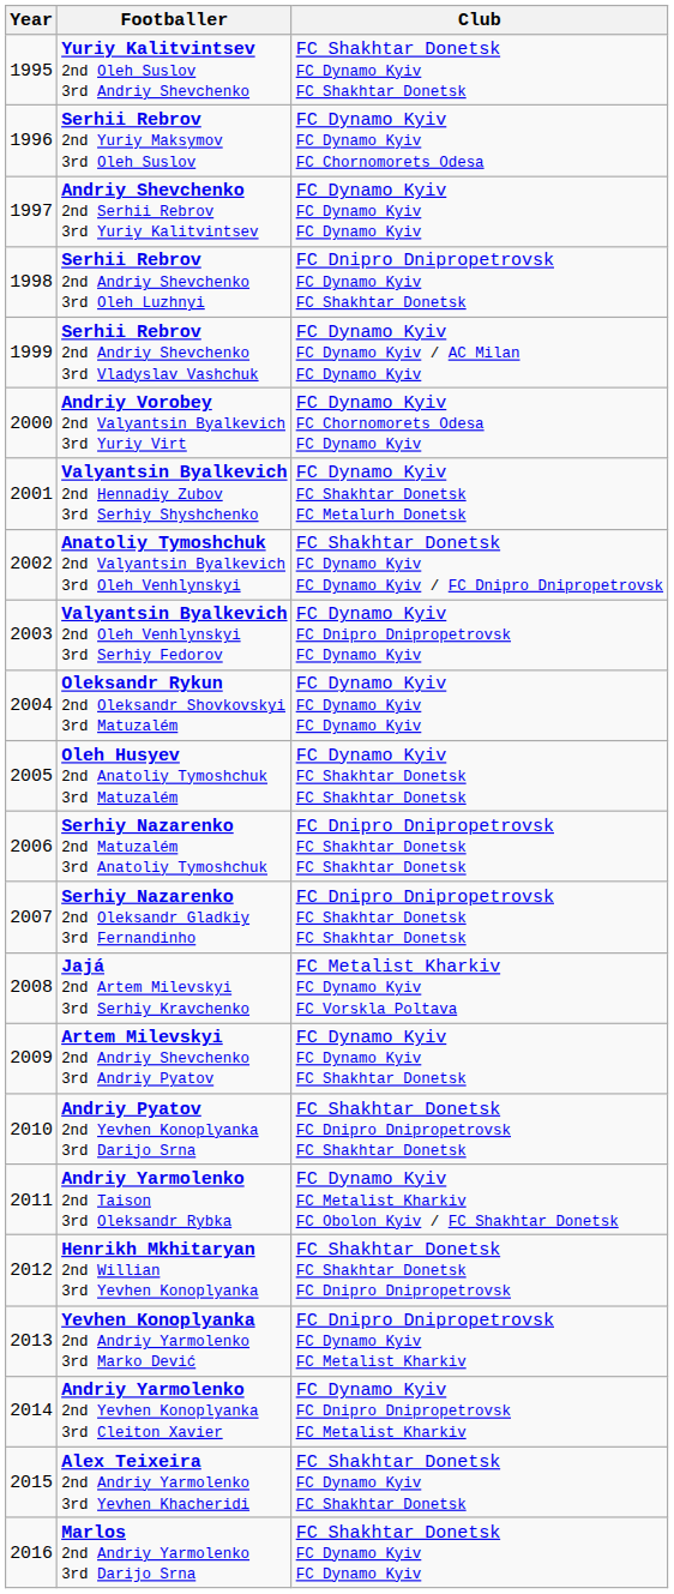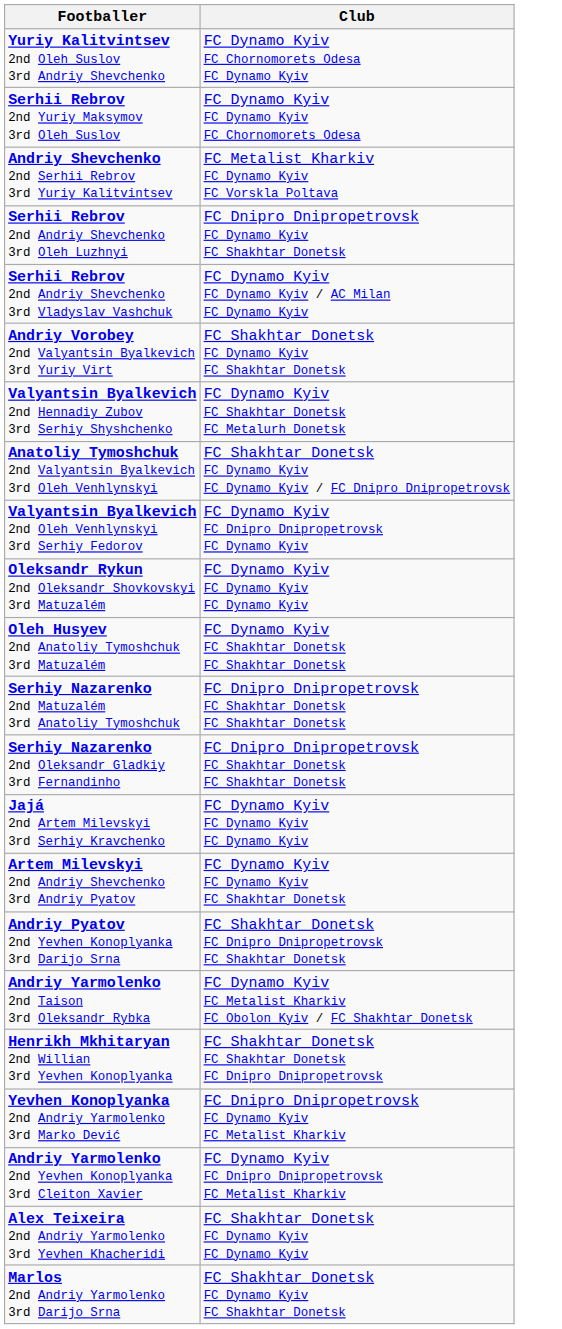 <table class="wikitable" | border="1" cellspacing="0" cellpadding="4">
 <tr>
-<th>Year</th>
 <th>Footballer</th>
 <th>Club</th>
 </tr>
 <tr>
-<td>1995</td>
 <td> <strong><a href='#'>Yuriy Kalitvintsev</a></strong><br><small> 2nd <a href='#'>Oleh Suslov</a><br> 3rd <a href='#'>Andriy Shevchenko</a></small></td>
-<td><a href='#'>FC Shakhtar Donetsk</a><br><small><a href='#'>FC Dynamo Kyiv</a><br><a href='#'>FC Shakhtar Donetsk</a></small></td>
+<td><a href='#'>FC Dynamo Kyiv</a><br><small><a href='#'>FC Chornomorets Odesa</a><br><a href='#'>FC Dynamo Kyiv</a></small></td>
 </tr>
 <tr>
-<td>1996</td>
 <td> <strong><a href='#'>Serhii Rebrov</a></strong><br><small> 2nd <a href='#'>Yuriy Maksymov</a><br> 3rd <a href='#'>Oleh Suslov</a></small></td>
 <td><a href='#'>FC Dynamo Kyiv</a><br><small><a href='#'>FC Dynamo Kyiv</a><br><a href='#'>FC Chornomorets Odesa</a></small></td>
 </tr>
 <tr>
-<td>1997</td>
 <td> <strong><a href='#'>Andriy Shevchenko</a></strong><br><small> 2nd <a href='#'>Serhii Rebrov</a><br> 3rd <a href='#'>Yuriy Kalitvintsev</a></small></td>
-<td><a href='#'>FC Dynamo Kyiv</a><br><small><a href='#'>FC Dynamo Kyiv</a><br><a href='#'>FC Dynamo Kyiv</a></small></td>
+<td><a href='#'>FC Metalist Kharkiv</a><br><small><a href='#'>FC Dynamo Kyiv</a><br><a href='#'>FC Vorskla Poltava</a></small></td>
 </tr>
 <tr>
-<td>1998</td>
 <td> <strong><a href='#'>Serhii Rebrov</a></strong><br><small> 2nd <a href='#'>Andriy Shevchenko</a><br> 3rd <a href='#'>Oleh Luzhnyi</a></small></td>
 <td><a href='#'>FC Dnipro Dnipropetrovsk</a><br><small><a href='#'>FC Dynamo Kyiv</a><br><a href='#'>FC Shakhtar Donetsk</a></small></td>
 </tr>
 <tr>
-<td>1999</td>
 <td> <strong><a href='#'>Serhii Rebrov</a></strong><br><small> 2nd <a href='#'>Andriy Shevchenko</a><br> 3rd <a href='#'>Vladyslav Vashchuk</a></small></td>
 <td><a href='#'>FC Dynamo Kyiv</a><br><small><a href='#'>FC Dynamo Kyiv</a> / <a href='#'>AC Milan</a><br><a href='#'>FC Dynamo Kyiv</a></small></td>
 </tr>
 <tr>
-<td>2000</td>
 <td> <strong><a href='#'>Andriy Vorobey</a></strong><br><small> 2nd <a href='#'>Valyantsin Byalkevich</a><br> 3rd <a href='#'>Yuriy Virt</a></small></td>
-<td><a href='#'>FC Dynamo Kyiv</a><br><small><a href='#'>FC Chornomorets Odesa</a><br><a href='#'>FC Dynamo Kyiv</a></small></td>
+<td><a href='#'>FC Shakhtar Donetsk</a><br><small><a href='#'>FC Dynamo Kyiv</a><br><a href='#'>FC Shakhtar Donetsk</a></small></td>
 </tr>
 <tr>
-<td>2001</td>
 <td> <strong><a href='#'>Valyantsin Byalkevich</a></strong><br><small> 2nd <a href='#'>Hennadiy Zubov</a><br> 3rd <a href='#'>Serhiy Shyshchenko</a></small></td>
 <td><a href='#'>FC Dynamo Kyiv</a><br><small><a href='#'>FC Shakhtar Donetsk</a><br><a href='#'>FC Metalurh Donetsk</a></small></td>
 </tr>
 <tr>
-<td>2002</td>
 <td> <strong><a href='#'>Anatoliy Tymoshchuk</a></strong><br><small> 2nd <a href='#'>Valyantsin Byalkevich</a><br> 3rd <a href='#'>Oleh Venhlynskyi</a></small></td>
 <td><a href='#'>FC Shakhtar Donetsk</a><br><small><a href='#'>FC Dynamo Kyiv</a><br><a href='#'>FC Dynamo Kyiv</a> / <a href='#'>FC Dnipro Dnipropetrovsk</a></small></td>
 </tr>
 <tr>
-<td>2003</td>
 <td> <strong><a href='#'>Valyantsin Byalkevich</a></strong><br><small> 2nd <a href='#'>Oleh Venhlynskyi</a><br> 3rd <a href='#'>Serhiy Fedorov</a></small></td>
 <td><a href='#'>FC Dynamo Kyiv</a><br><small><a href='#'>FC Dnipro Dnipropetrovsk</a><br><a href='#'>FC Dynamo Kyiv</a></small></td>
 </tr>
 <tr>
-<td>2004</td>
 <td> <strong><a href='#'>Oleksandr Rykun</a></strong><br><small> 2nd <a href='#'>Oleksandr Shovkovskyi</a><br> 3rd <a href='#'>Matuzalém</a></small></td>
 <td><a href='#'>FC Dynamo Kyiv</a><br><small><a href='#'>FC Dynamo Kyiv</a><br><a href='#'>FC Dynamo Kyiv</a></small></td>
 </tr>
 <tr>
-<td>2005</td>
 <td> <strong><a href='#'>Oleh Husyev</a></strong><br><small> 2nd <a href='#'>Anatoliy Tymoshchuk</a><br> 3rd <a href='#'>Matuzalém</a></small></td>
 <td><a href='#'>FC Dynamo Kyiv</a><br><small><a href='#'>FC Shakhtar Donetsk</a><br><a href='#'>FC Shakhtar Donetsk</a></small></td>
 </tr>
 <tr>
-<td>2006</td>
 <td> <strong><a href='#'>Serhiy Nazarenko</a></strong><br><small> 2nd <a href='#'>Matuzalém</a><br> 3rd <a href='#'>Anatoliy Tymoshchuk</a></small></td>
 <td><a href='#'>FC Dnipro Dnipropetrovsk</a><br><small><a href='#'>FC Shakhtar Donetsk</a><br><a href='#'>FC Shakhtar Donetsk</a></small></td>
 </tr>
 <tr>
-<td>2007</td>
 <td> <strong><a href='#'>Serhiy Nazarenko</a></strong><br><small> 2nd <a href='#'>Oleksandr Gladkiy</a><br> 3rd <a href='#'>Fernandinho</a></small></td>
 <td><a href='#'>FC Dnipro Dnipropetrovsk</a><br><small><a href='#'>FC Shakhtar Donetsk</a><br><a href='#'>FC Shakhtar Donetsk</a></small></td>
 </tr>
 <tr>
-<td>2008</td>
 <td> <strong><a href='#'>Jajá</a></strong><br><small> 2nd <a href='#'>Artem Milevskyi</a><br> 3rd <a href='#'>Serhiy Kravchenko</a></small></td>
-<td><a href='#'>FC Metalist Kharkiv</a><br><small><a href='#'>FC Dynamo Kyiv</a><br><a href='#'>FC Vorskla Poltava</a></small></td>
+<td><a href='#'>FC Dynamo Kyiv</a><br><small><a href='#'>FC Dynamo Kyiv</a><br><a href='#'>FC Dynamo Kyiv</a></small></td>
 </tr>
 <tr>
-<td>2009</td>
 <td> <strong><a href='#'>Artem Milevskyi</a></strong><br><small> 2nd <a href='#'>Andriy Shevchenko</a><br> 3rd <a href='#'>Andriy Pyatov</a></small></td>
 <td><a href='#'>FC Dynamo Kyiv</a><br><small><a href='#'>FC Dynamo Kyiv</a><br><a href='#'>FC Shakhtar Donetsk</a></small></td>
 </tr>
 <tr>
-<td>2010</td>
 <td> <strong><a href='#'>Andriy Pyatov</a></strong><br><small> 2nd <a href='#'>Yevhen Konoplyanka</a><br> 3rd <a href='#'>Darijo Srna</a></small></td>
 <td><a href='#'>FC Shakhtar Donetsk</a><br><small><a href='#'>FC Dnipro Dnipropetrovsk</a><br><a href='#'>FC Shakhtar Donetsk</a></small></td>
 </tr>
 <tr>
-<td>2011</td>
 <td> <strong><a href='#'>Andriy Yarmolenko</a></strong><br><small> 2nd <a href='#'>Taison</a><br> 3rd <a href='#'>Oleksandr Rybka</a></small></td>
 <td><a href='#'>FC Dynamo Kyiv</a><br><small><a href='#'>FC Metalist Kharkiv</a><br><a href='#'>FC Obolon Kyiv</a> / <a href='#'>FC Shakhtar Donetsk</a></small></td>
 </tr>
 <tr>
-<td>2012</td>
 <td> <strong><a href='#'>Henrikh Mkhitaryan</a></strong><br><small> 2nd <a href='#'>Willian</a><br> 3rd <a href='#'>Yevhen Konoplyanka</a></small></td>
 <td><a href='#'>FC Shakhtar Donetsk</a><br><small><a href='#'>FC Shakhtar Donetsk</a><br><a href='#'>FC Dnipro Dnipropetrovsk</a></small></td>
 </tr>
 <tr>
-<td>2013</td>
 <td> <strong><a href='#'>Yevhen Konoplyanka</a></strong><br><small> 2nd <a href='#'>Andriy Yarmolenko</a><br> 3rd <a href='#'>Marko Dević</a></small></td>
 <td><a href='#'>FC Dnipro Dnipropetrovsk</a><br><small><a href='#'>FC Dynamo Kyiv</a><br><a href='#'>FC Metalist Kharkiv</a></small></td>
 </tr>
 <tr>
-<td>2014</td>
 <td> <strong><a href='#'>Andriy Yarmolenko</a></strong><br><small> 2nd <a href='#'>Yevhen Konoplyanka</a><br> 3rd <a href='#'>Cleiton Xavier</a></small></td>
 <td><a href='#'>FC Dynamo Kyiv</a><br><small><a href='#'>FC Dnipro Dnipropetrovsk</a><br><a href='#'>FC Metalist Kharkiv</a></small></td>
 </tr>
 <tr>
-<td>2015</td>
 <td> <strong><a href='#'>Alex Teixeira</a></strong><br><small> 2nd <a href='#'>Andriy Yarmolenko</a><br> 3rd <a href='#'>Yevhen Khacheridi</a></small></td>
+<td><a href='#'>FC Shakhtar Donetsk</a><br><small><a href='#'>FC Dynamo Kyiv</a><br><a href='#'>FC Dynamo Kyiv</a></small></td>
+</tr>
+<tr>
+<td> <strong><a href='#'>Marlos</a></strong><br><small> 2nd <a href='#'>Andriy Yarmolenko</a><br> 3rd <a href='#'>Darijo Srna</a></small></td>
 <td><a href='#'>FC Shakhtar Donetsk</a><br><small><a href='#'>FC Dynamo Kyiv</a><br><a href='#'>FC Shakhtar Donetsk</a></small></td>
 </tr>
-<tr>
-<td>2016</td>
-<td> <strong><a href='#'>Marlos</a></strong><br><small> 2nd <a href='#'>Andriy Yarmolenko</a><br> 3rd <a href='#'>Darijo Srna</a></small></td>
-<td><a href='#'>FC Shakhtar Donetsk</a><br><small><a href='#'>FC Dynamo Kyiv</a><br><a href='#'>FC Dynamo Kyiv</a></small></td>
-</tr>
 </table>
